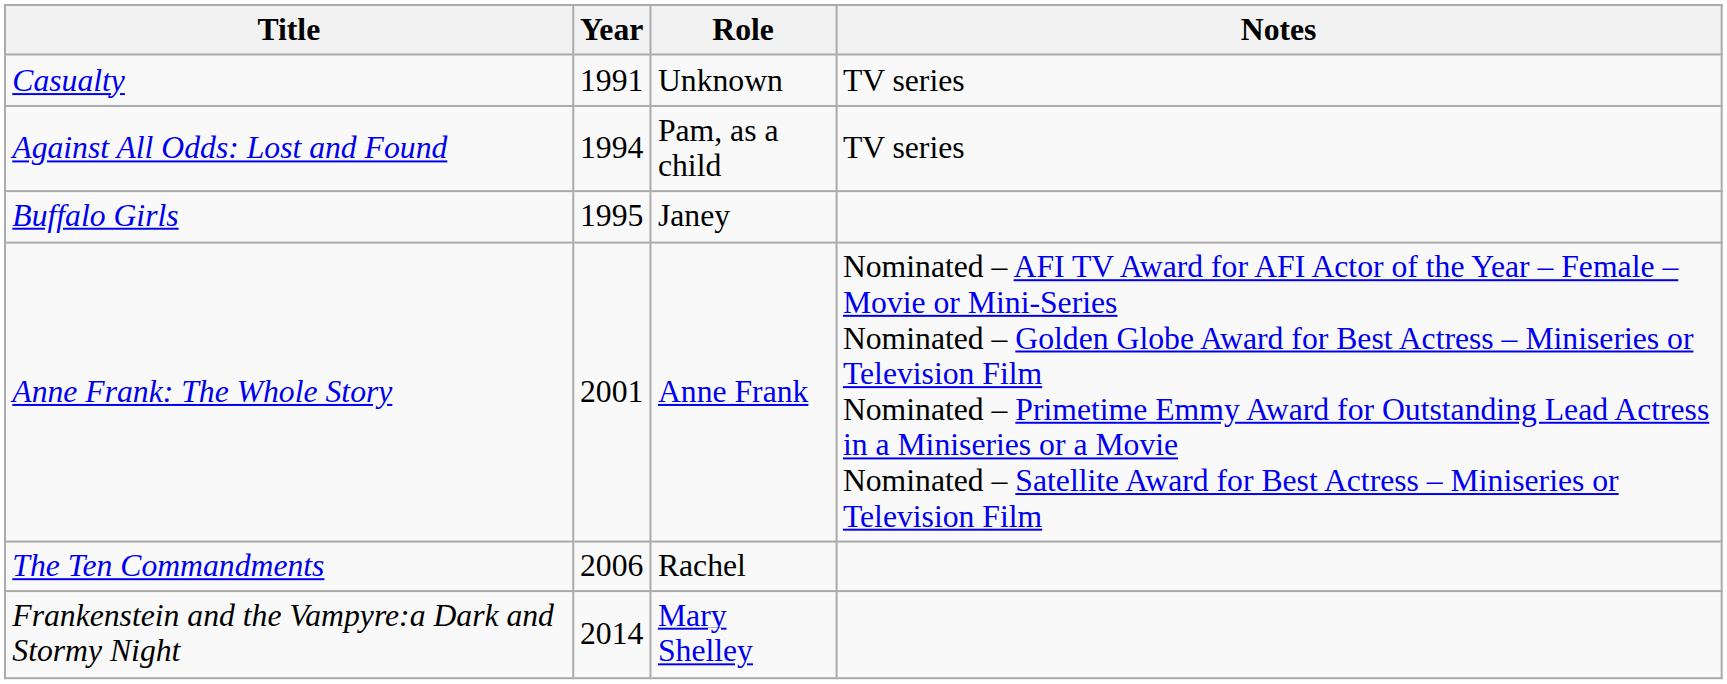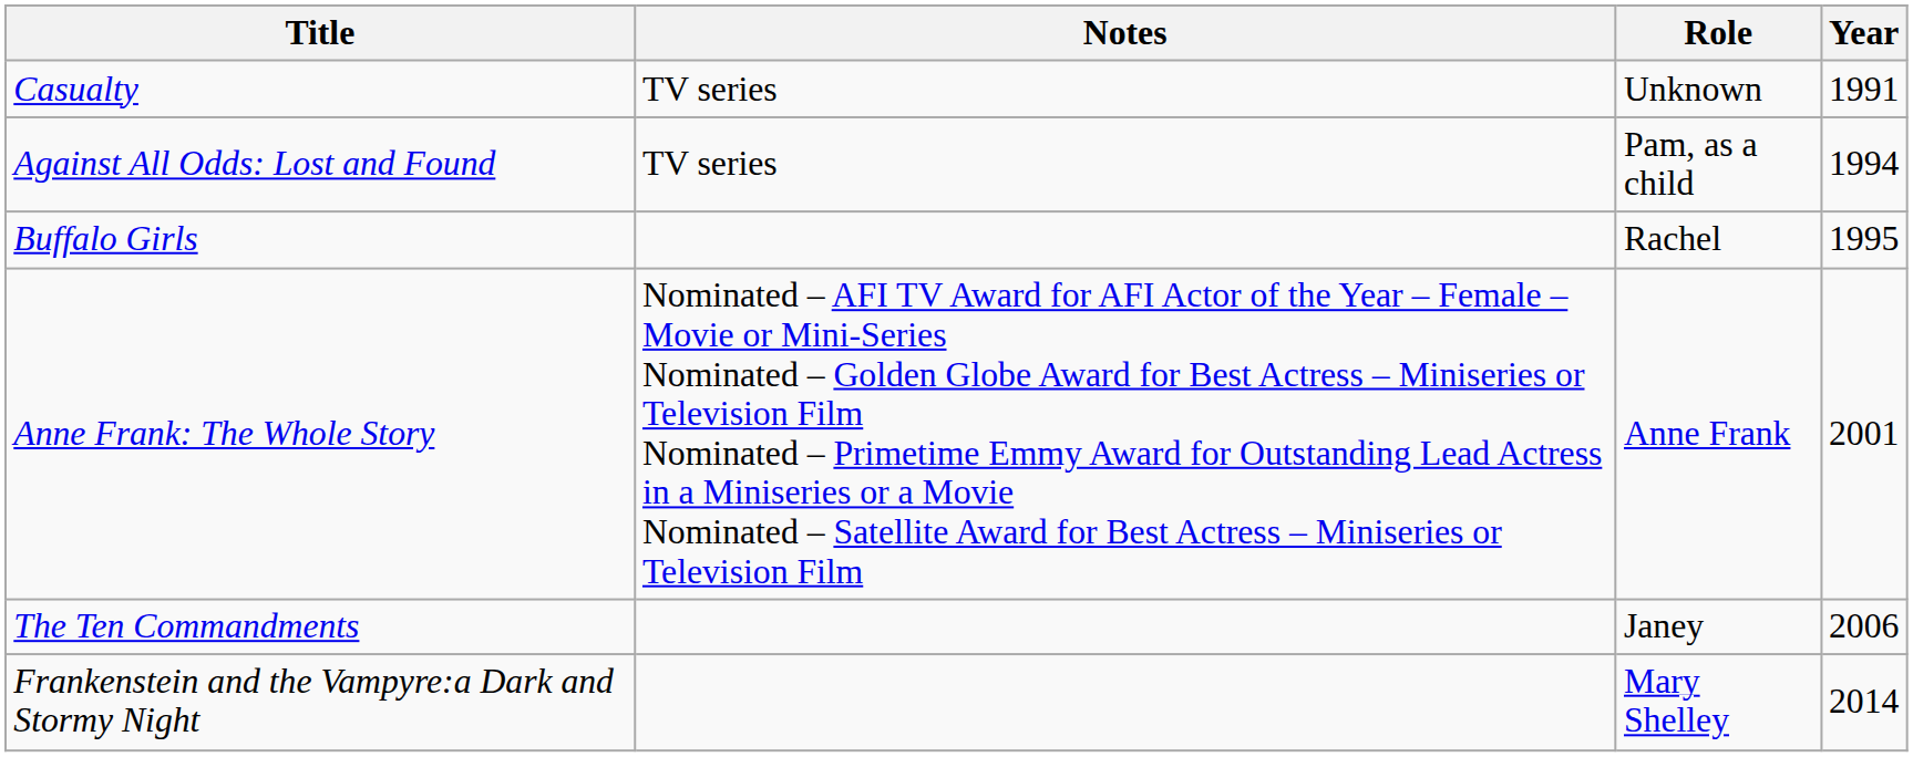 <table class=wikitable>
 <tr>
 <th>Title</th>
+<th>Notes</th>
+<th>Role</th>
 <th>Year</th>
-<th>Role</th>
-<th>Notes</th>
 </tr>
 <tr>
 <td><em><a href='#'>Casualty</a></em></td>
+<td>TV series</td>
+<td>Unknown</td>
 <td>1991</td>
-<td>Unknown</td>
-<td>TV series</td>
 </tr>
 <tr>
 <td><em><a href='#'>Against All Odds: Lost and Found</a></em></td>
+<td>TV series</td>
+<td>Pam, as a child</td>
 <td>1994</td>
-<td>Pam, as a child</td>
-<td>TV series</td>
 </tr>
 <tr>
 <td><em><a href='#'>Buffalo Girls</a></em></td>
+<td></td>
+<td>Rachel</td>
 <td>1995</td>
-<td>Janey</td>
-<td></td>
 </tr>
 <tr>
 <td><em><a href='#'>Anne Frank: The Whole Story</a></em></td>
+<td>Nominated – <a href='#'>AFI TV Award for AFI Actor of the Year – Female – Movie or Mini-Series</a><br>Nominated – <a href='#'>Golden Globe Award for Best Actress – Miniseries or Television Film</a><br>Nominated – <a href='#'>Primetime Emmy Award for Outstanding Lead Actress in a Miniseries or a Movie</a><br>Nominated – <a href='#'>Satellite Award for Best Actress – Miniseries or Television Film</a></td>
+<td><a href='#'>Anne Frank</a></td>
 <td>2001</td>
-<td><a href='#'>Anne Frank</a></td>
-<td>Nominated – <a href='#'>AFI TV Award for AFI Actor of the Year – Female – Movie or Mini-Series</a><br>Nominated – <a href='#'>Golden Globe Award for Best Actress – Miniseries or Television Film</a><br>Nominated – <a href='#'>Primetime Emmy Award for Outstanding Lead Actress in a Miniseries or a Movie</a><br>Nominated – <a href='#'>Satellite Award for Best Actress – Miniseries or Television Film</a></td>
 </tr>
 <tr>
 <td><em><a href='#'>The Ten Commandments</a></em></td>
+<td></td>
+<td>Janey</td>
 <td>2006</td>
-<td>Rachel</td>
-<td></td>
 </tr>
 <tr>
 <td><em>Frankenstein and the Vampyre:a Dark and Stormy Night</em></td>
+<td></td>
+<td><a href='#'>Mary Shelley</a></td>
 <td>2014</td>
-<td><a href='#'>Mary Shelley</a></td>
-<td></td>
 </tr>
 </table>
